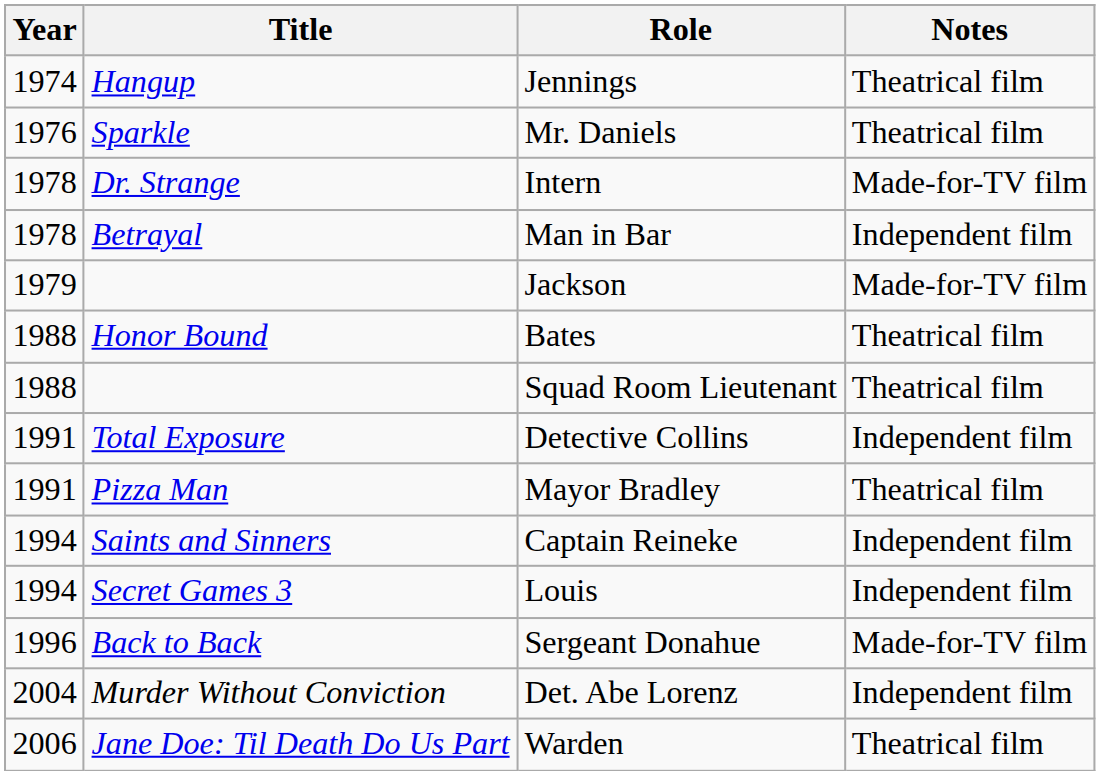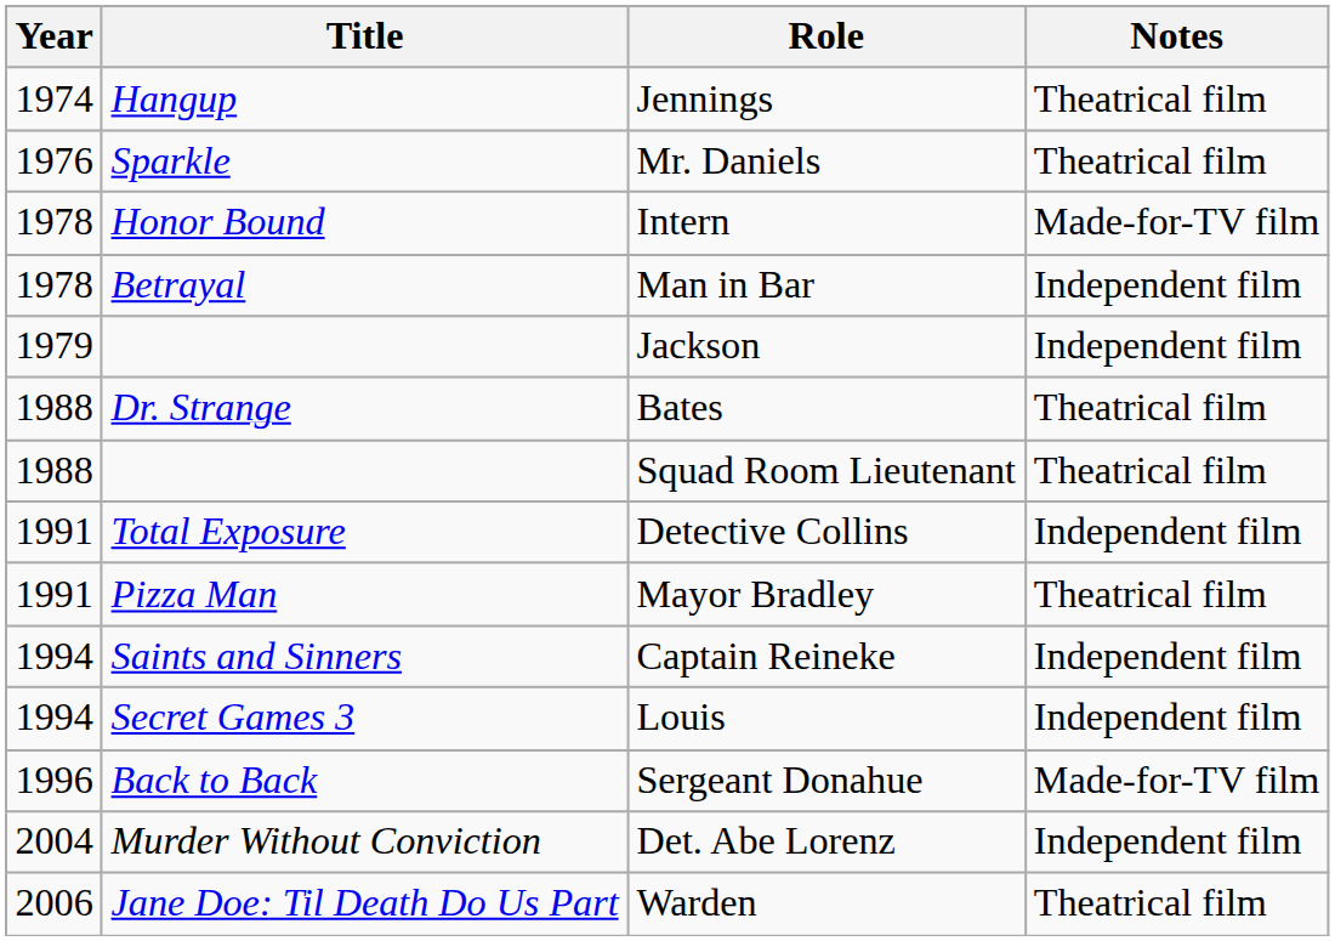 <table class="wikitable sortable">
 <tr>
 <th>Year</th>
 <th>Title</th>
 <th>Role</th>
 <th>Notes</th>
 </tr>
 <tr>
 <td>1974</td>
 <td><em><a href='#'>Hangup</a></em></td>
 <td>Jennings</td>
 <td>Theatrical film</td>
 </tr>
 <tr>
 <td>1976</td>
 <td><em><a href='#'>Sparkle</a></em></td>
 <td>Mr. Daniels</td>
 <td>Theatrical film</td>
 </tr>
 <tr>
 <td>1978</td>
-<td><em><a href='#'>Dr. Strange</a></em></td>
+<td><em><a href='#'>Honor Bound</a></em></td>
 <td>Intern</td>
 <td>Made-for-TV film</td>
 </tr>
 <tr>
 <td>1978</td>
 <td><em><a href='#'>Betrayal</a></em></td>
 <td>Man in Bar</td>
 <td>Independent film</td>
 </tr>
 <tr>
 <td>1979</td>
 <td><em></em></td>
 <td>Jackson</td>
-<td>Made-for-TV film</td>
+<td>Independent film</td>
 </tr>
 <tr>
 <td>1988</td>
-<td><em><a href='#'>Honor Bound</a></em></td>
+<td><em><a href='#'>Dr. Strange</a></em></td>
 <td>Bates</td>
 <td>Theatrical film</td>
 </tr>
 <tr>
 <td>1988</td>
 <td><em></em></td>
 <td>Squad Room Lieutenant</td>
 <td>Theatrical film</td>
 </tr>
 <tr>
 <td>1991</td>
 <td><em><a href='#'>Total Exposure</a></em></td>
 <td>Detective Collins</td>
 <td>Independent film</td>
 </tr>
 <tr>
 <td>1991</td>
 <td><em><a href='#'>Pizza Man</a></em></td>
 <td>Mayor Bradley</td>
 <td>Theatrical film</td>
 </tr>
 <tr>
 <td>1994</td>
 <td><em><a href='#'>Saints and Sinners</a></em></td>
 <td>Captain Reineke</td>
 <td>Independent film</td>
 </tr>
 <tr>
 <td>1994</td>
 <td><em><a href='#'>Secret Games 3</a></em></td>
 <td>Louis</td>
 <td>Independent film</td>
 </tr>
 <tr>
 <td>1996</td>
 <td><em><a href='#'>Back to Back</a></em></td>
 <td>Sergeant Donahue</td>
 <td>Made-for-TV film</td>
 </tr>
 <tr>
 <td>2004</td>
 <td><em>Murder Without Conviction</em></td>
 <td>Det. Abe Lorenz</td>
 <td>Independent film</td>
 </tr>
 <tr>
 <td>2006</td>
 <td><em><a href='#'>Jane Doe: Til Death Do Us Part</a></em></td>
 <td>Warden</td>
 <td>Theatrical film</td>
 </tr>
 </table>
